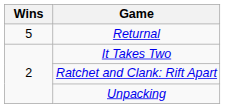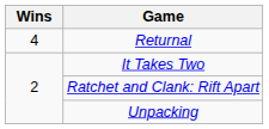 <table class="wikitable" style="text-align:center;">
 <tr>
 <th scope="col" width="55">Wins</th>
 <th scope="col" align="center">Game</th>
 </tr>
 <tr>
-<td>5</td>
+<td>4</td>
 <td><em><a href='#'>Returnal</a></em></td>
 </tr>
 <tr>
 <td rowspan="3">2</td>
 <td><em><a href='#'>It Takes Two</a></em></td>
 </tr>
 <tr>
 <td><em><a href='#'>Ratchet and Clank: Rift Apart</a></em></td>
 </tr>
 <tr>
 <td><em><a href='#'>Unpacking</a></em></td>
 </tr>
 </table>
